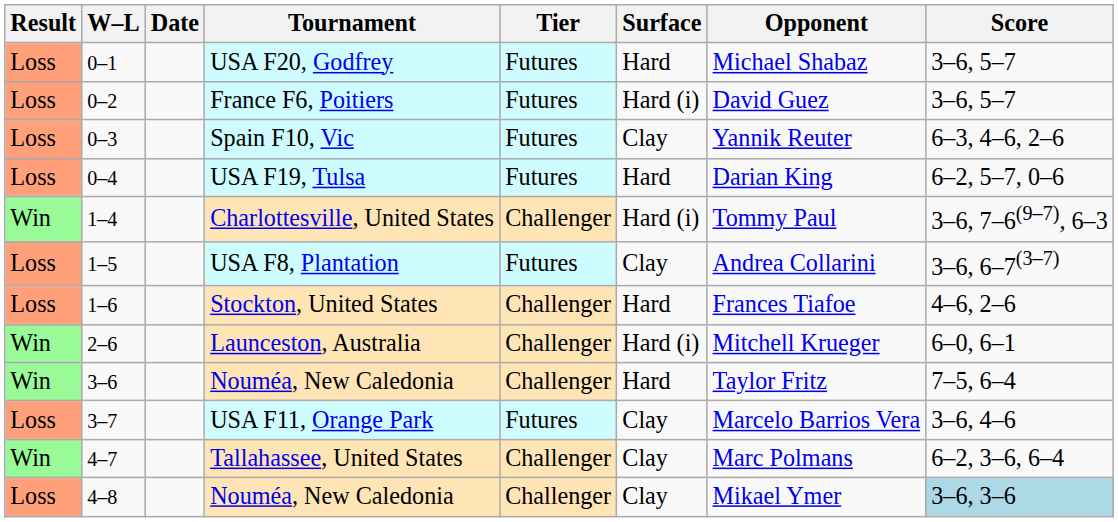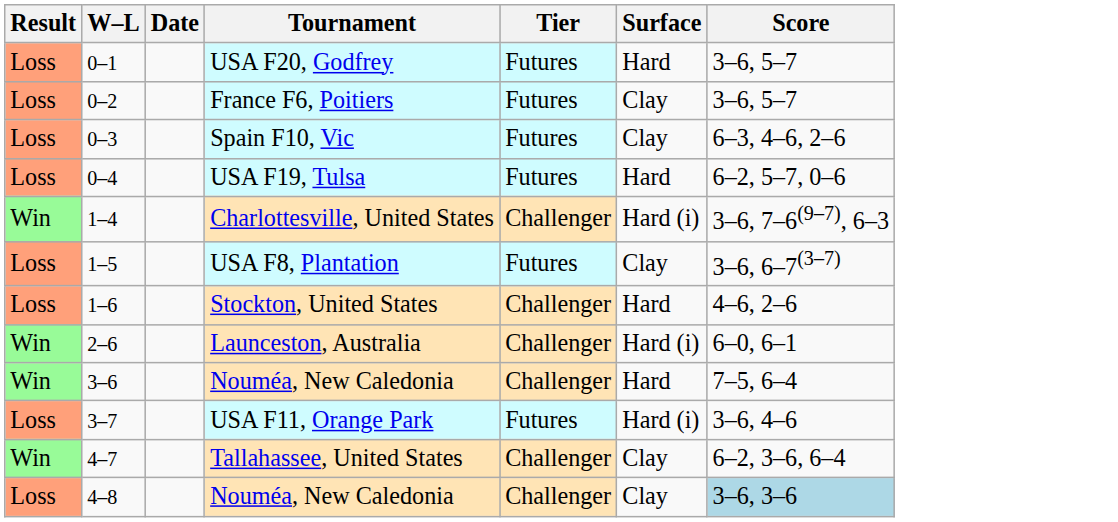 <table class="sortable wikitable">
 <tr>
 <th>Result</th>
 <th class="unsortable">W–L</th>
 <th>Date</th>
 <th>Tournament</th>
 <th>Tier</th>
 <th>Surface</th>
-<th>Opponent</th>
 <th class="unsortable">Score</th>
 </tr>
 <tr>
 <td bgcolor=FFA07A>Loss</td>
 <td><small>0–1</small></td>
 <td></td>
 <td style="background:#cffcff;">USA F20, <a href='#'>Godfrey</a></td>
 <td style="background:#cffcff;">Futures</td>
 <td>Hard</td>
-<td> <a href='#'>Michael Shabaz</a></td>
 <td>3–6, 5–7</td>
 </tr>
 <tr>
 <td bgcolor=FFA07A>Loss</td>
 <td><small>0–2</small></td>
 <td></td>
 <td style="background:#cffcff;">France F6, <a href='#'>Poitiers</a></td>
 <td style="background:#cffcff;">Futures</td>
-<td>Hard (i)</td>
-<td> <a href='#'>David Guez</a></td>
+<td>Clay</td>
 <td>3–6, 5–7</td>
 </tr>
 <tr>
 <td bgcolor=FFA07A>Loss</td>
 <td><small>0–3</small></td>
 <td></td>
 <td style="background:#cffcff;">Spain F10, <a href='#'>Vic</a></td>
 <td style="background:#cffcff;">Futures</td>
 <td>Clay</td>
-<td> <a href='#'>Yannik Reuter</a></td>
 <td>6–3, 4–6, 2–6</td>
 </tr>
 <tr>
 <td bgcolor=FFA07A>Loss</td>
 <td><small>0–4</small></td>
 <td></td>
 <td style="background:#cffcff;">USA F19, <a href='#'>Tulsa</a></td>
 <td style="background:#cffcff;">Futures</td>
 <td>Hard</td>
-<td> <a href='#'>Darian King</a></td>
 <td>6–2, 5–7, 0–6</td>
 </tr>
 <tr>
 <td bgcolor=98FB98>Win</td>
 <td><small>1–4</small></td>
 <td><a href='#'></a></td>
 <td style="background:moccasin;"><a href='#'>Charlottesville</a>, United States</td>
 <td style="background:moccasin;">Challenger</td>
 <td>Hard (i)</td>
-<td> <a href='#'>Tommy Paul</a></td>
 <td>3–6, 7–6<sup>(9–7)</sup>, 6–3</td>
 </tr>
 <tr>
 <td bgcolor=FFA07A>Loss</td>
 <td><small>1–5</small></td>
 <td></td>
 <td style="background:#cffcff;">USA F8, <a href='#'>Plantation</a></td>
 <td style="background:#cffcff;">Futures</td>
 <td>Clay</td>
-<td> <a href='#'>Andrea Collarini</a></td>
 <td>3–6, 6–7<sup>(3–7)</sup></td>
 </tr>
 <tr>
 <td bgcolor=FFA07A>Loss</td>
 <td><small>1–6</small></td>
 <td><a href='#'></a></td>
 <td style="background:moccasin;"><a href='#'>Stockton</a>, United States</td>
 <td style="background:moccasin;">Challenger</td>
 <td>Hard</td>
-<td> <a href='#'>Frances Tiafoe</a></td>
 <td>4–6, 2–6</td>
 </tr>
 <tr>
 <td bgcolor=98FB98>Win</td>
 <td><small>2–6</small></td>
 <td><a href='#'></a></td>
 <td style="background:moccasin;"><a href='#'>Launceston</a>, Australia</td>
 <td style="background:moccasin;">Challenger</td>
 <td>Hard (i)</td>
-<td> <a href='#'>Mitchell Krueger</a></td>
 <td>6–0, 6–1</td>
 </tr>
 <tr>
 <td bgcolor=98FB98>Win</td>
 <td><small>3–6</small></td>
 <td><a href='#'></a></td>
 <td style="background:moccasin;"><a href='#'>Nouméa</a>, New Caledonia</td>
 <td style="background:moccasin;">Challenger</td>
 <td>Hard</td>
-<td> <a href='#'>Taylor Fritz</a></td>
 <td>7–5, 6–4</td>
 </tr>
 <tr>
 <td bgcolor=FFA07A>Loss</td>
 <td><small>3–7</small></td>
 <td></td>
 <td style="background:#cffcff;">USA F11, <a href='#'>Orange Park</a></td>
 <td style="background:#cffcff;">Futures</td>
-<td>Clay</td>
-<td> <a href='#'>Marcelo Barrios Vera</a></td>
+<td>Hard (i)</td>
 <td>3–6, 4–6</td>
 </tr>
 <tr>
 <td bgcolor=98FB98>Win</td>
 <td><small>4–7</small></td>
 <td><a href='#'></a></td>
 <td style="background:moccasin;"><a href='#'>Tallahassee</a>, United States</td>
 <td style="background:moccasin;">Challenger</td>
 <td>Clay</td>
-<td> <a href='#'>Marc Polmans</a></td>
 <td>6–2, 3–6, 6–4</td>
 </tr>
 <tr>
 <td bgcolor=FFA07A>Loss</td>
 <td><small>4–8</small></td>
 <td><a href='#'></a></td>
 <td style="background:moccasin;"><a href='#'>Nouméa</a>, New Caledonia</td>
 <td style="background:moccasin;">Challenger</td>
 <td>Clay</td>
-<td> <a href='#'>Mikael Ymer</a></td>
 <td style="background: lightblue;">3–6, 3–6</td>
 </tr>
 </table>
